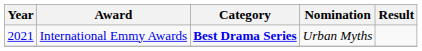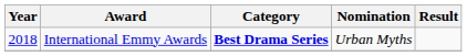 <table class="wikitable">
 <tr>
 <th>Year</th>
 <th>Award</th>
 <th>Category</th>
 <th>Nomination</th>
 <th>Result</th>
 </tr>
 <tr>
-<td><a href='#'>2021</a></td>
+<td><a href='#'>2018</a></td>
 <td><a href='#'>International Emmy Awards</a></td>
 <td><strong><a href='#'>Best Drama Series</a></strong></td>
 <td><em>Urban Myths</em></td>
 <td></td>
 </tr>
 <tr>
 </tr>
 </table>
